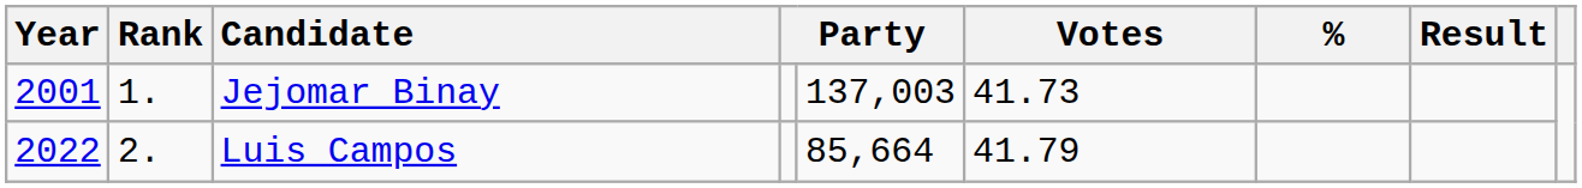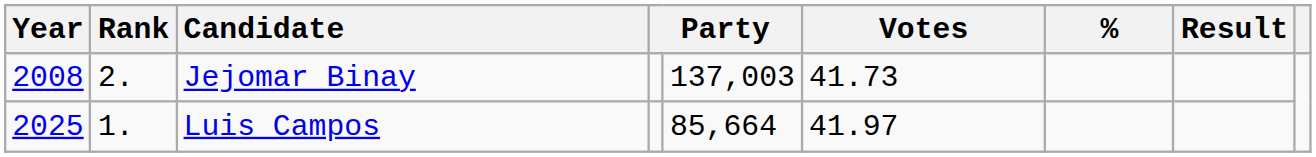 <table class="wikitable">
 <tr>
 <th>Year</th>
 <th width="5px">Rank</th>
 <th style="text-align:left;width: 15em">Candidate</th>
 <th colspan="2">Party</th>
 <th width="100px">Votes</th>
 <th width="50px">%</th>
 <th>Result</th>
 <th></th>
 </tr>
 <tr>
-<td><a href='#'>2001</a></td>
-<td>1.</td>
+<td><a href='#'>2008</a></td>
+<td>2.</td>
 <td width="200px" style="text-align:left;"><a href='#'>Jejomar Binay</a></td>
 <td></td>
 <td>137,003</td>
 <td>41.73</td>
 <td></td>
 <td></td>
 </tr>
 <tr>
-<td><a href='#'>2022</a></td>
-<td>2.</td>
+<td><a href='#'>2025</a></td>
+<td>1.</td>
 <td width="200px" style="text-align:left;"><a href='#'>Luis Campos</a></td>
 <td></td>
 <td>85,664</td>
-<td>41.79</td>
+<td>41.97</td>
 <td></td>
 <td></td>
 </tr>
 </table>
